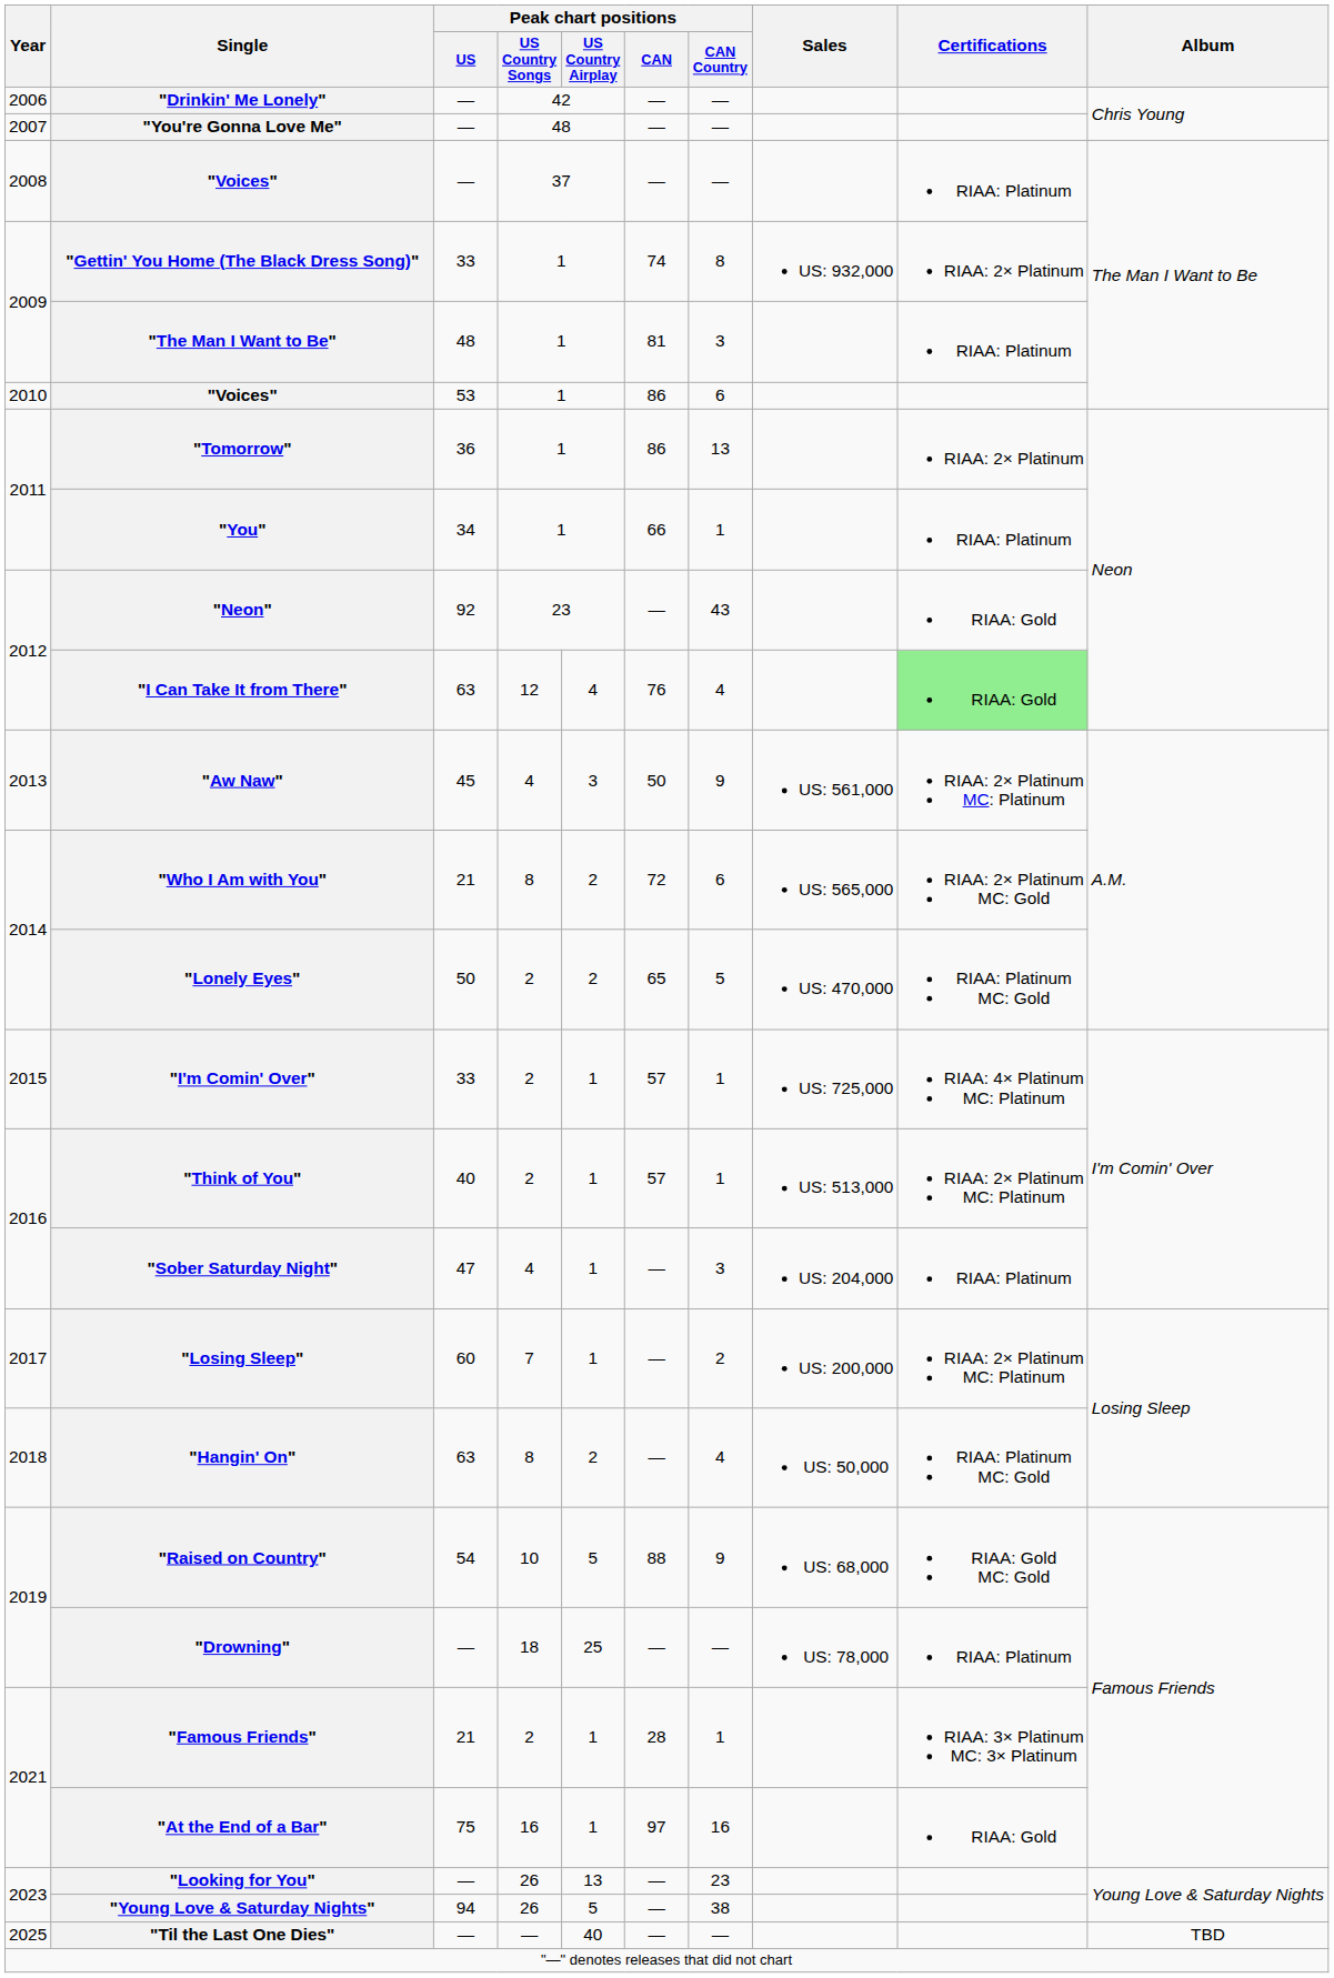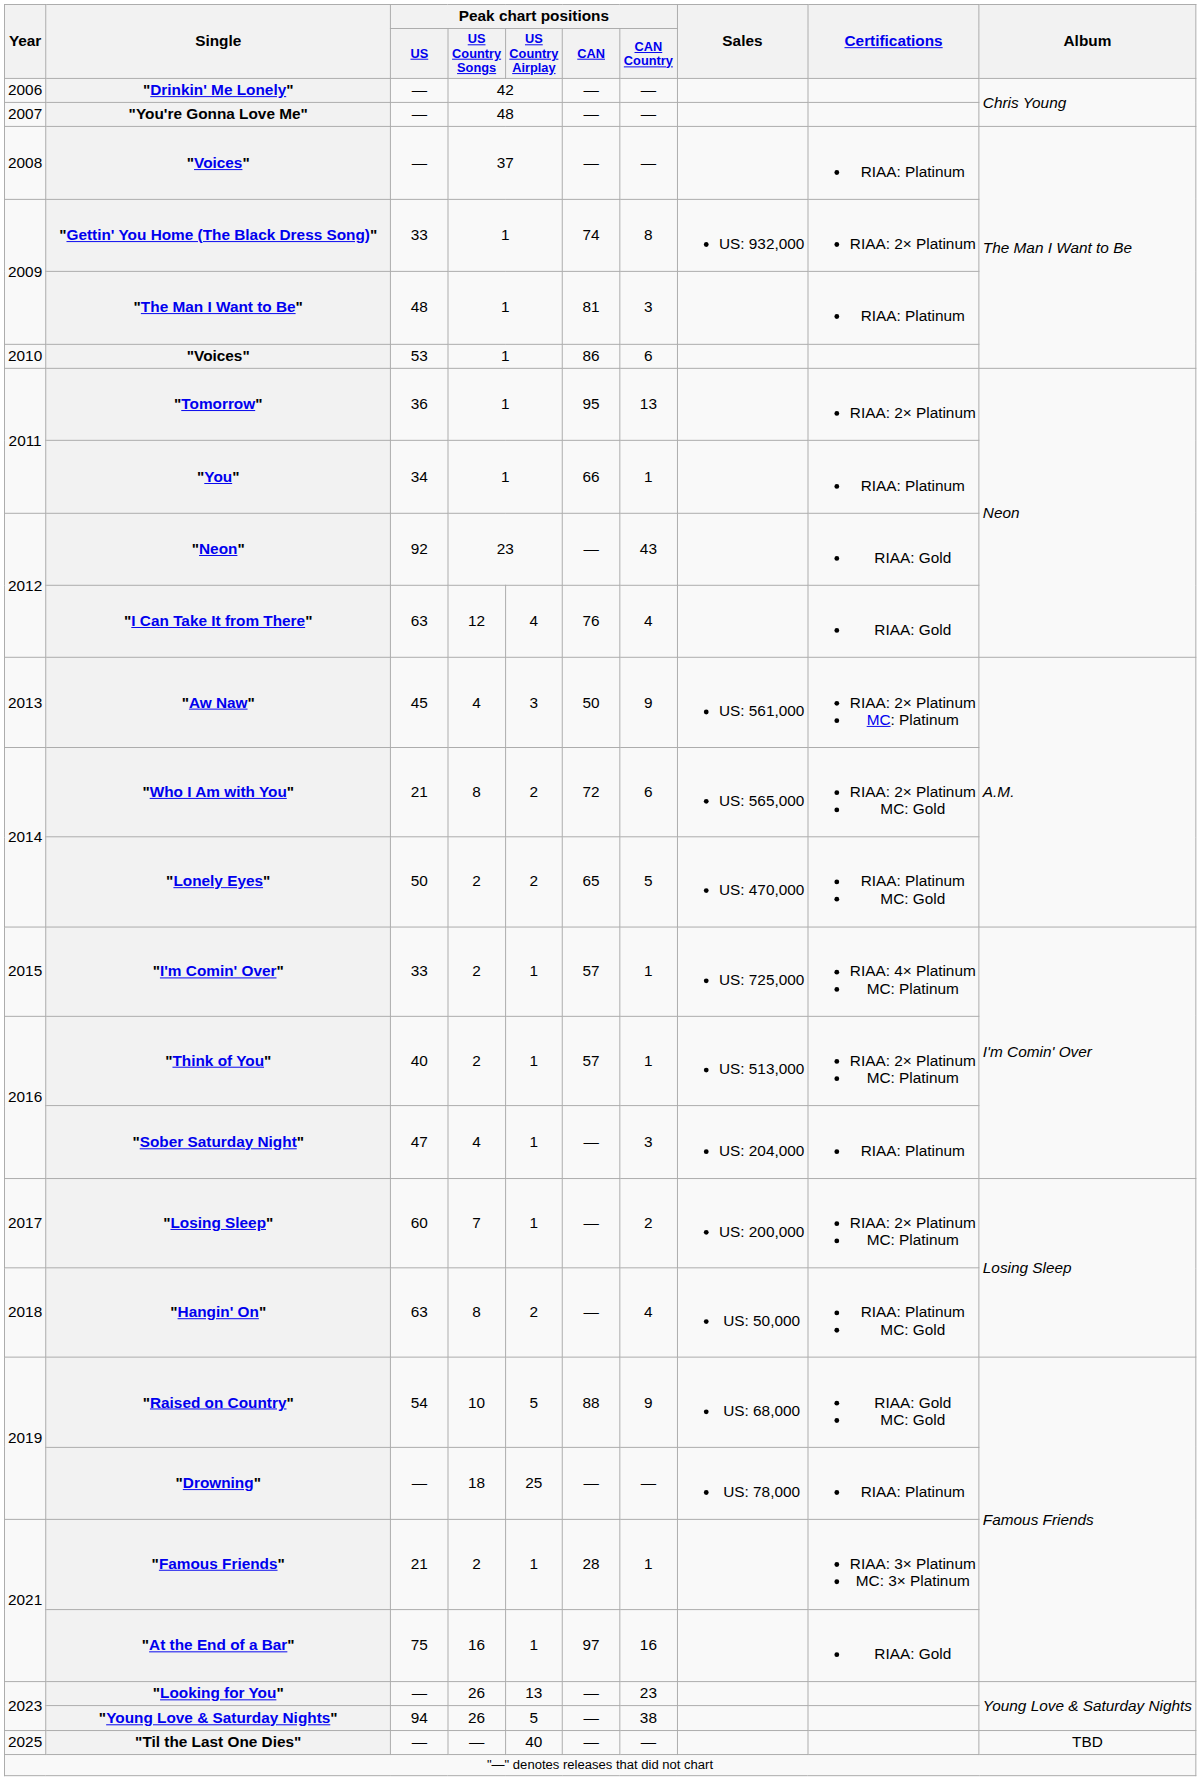 <table class="wikitable plainrowheaders" style="text-align:center;">
 <tr>
 <th scope="col" rowspan="2">Year</th>
 <th scope="col" rowspan="2" style="width:22em;">Single</th>
 <th scope="col" colspan="5">Peak chart positions</th>
 <th scope="col" rowspan="2">Sales</th>
 <th scope="col" rowspan="2"><a href='#'>Certifications</a><br></th>
 <th scope="col" rowspan="2">Album</th>
 </tr>
 <tr style="font-size:smaller;">
 <th scope="col" style="width:4em;"><a href='#'>US</a><br></th>
 <th scope="col" style="width:4em;"><a href='#'>US Country Songs</a><br></th>
 <th scope="col" style="width:4em;"><a href='#'>US Country Airplay</a><br></th>
 <th scope="col" style="width:4em;"><a href='#'>CAN</a><br></th>
 <th scope="col" style="width:4em;"><a href='#'>CAN Country</a><br></th>
 </tr>
 <tr>
 <td>2006</td>
 <th scope="row">"<a href='#'>Drinkin' Me Lonely</a>"</th>
 <td>—</td>
 <td colspan="2">42</td>
 <td>—</td>
 <td>—</td>
 <td></td>
 <td></td>
 <td align="left" rowspan="2"><em>Chris Young</em></td>
 </tr>
 <tr>
 <td>2007</td>
 <th scope="row">"You're Gonna Love Me"</th>
 <td>—</td>
 <td colspan="2">48</td>
 <td>—</td>
 <td>—</td>
 <td></td>
 <td></td>
 </tr>
 <tr>
 <td>2008</td>
 <th scope="row">"<a href='#'>Voices</a>"</th>
 <td>—</td>
 <td colspan="2">37</td>
 <td>—</td>
 <td>—</td>
 <td></td>
 <td><br><ul><li>RIAA: Platinum</li></ul></td>
 <td align="left" rowspan="4"><em>The Man I Want to Be</em></td>
 </tr>
 <tr>
 <td rowspan="2">2009</td>
 <th scope="row">"<a href='#'>Gettin' You Home (The Black Dress Song)</a>"</th>
 <td>33</td>
 <td colspan="2">1</td>
 <td>74</td>
 <td>8</td>
 <td><br><ul><li>US: 932,000</li></ul></td>
 <td align="left"><br><ul><li>RIAA: 2× Platinum</li></ul></td>
 </tr>
 <tr>
 <th scope="row">"<a href='#'>The Man I Want to Be</a>"</th>
 <td>48</td>
 <td colspan="2">1</td>
 <td>81</td>
 <td>3</td>
 <td></td>
 <td><br><ul><li>RIAA: Platinum</li></ul></td>
 </tr>
 <tr>
 <td>2010</td>
 <th scope="row">"Voices" </th>
 <td>53</td>
 <td colspan="2">1</td>
 <td>86</td>
 <td>6</td>
 <td></td>
 <td></td>
 </tr>
 <tr>
 <td rowspan="2">2011</td>
 <th scope="row">"<a href='#'>Tomorrow</a>"</th>
 <td>36</td>
 <td colspan="2">1</td>
-<td>86</td>
+<td>95</td>
 <td>13</td>
 <td></td>
 <td><br><ul><li>RIAA: 2× Platinum</li></ul></td>
 <td align="left" rowspan="4"><em>Neon</em></td>
 </tr>
 <tr>
 <th scope="row">"<a href='#'>You</a>"</th>
 <td>34</td>
 <td colspan="2">1</td>
 <td>66</td>
 <td>1</td>
 <td></td>
 <td><br><ul><li>RIAA: Platinum</li></ul></td>
 </tr>
 <tr>
 <td rowspan="2">2012</td>
 <th scope="row">"<a href='#'>Neon</a>"</th>
 <td>92</td>
 <td colspan="2">23</td>
 <td>—</td>
 <td>43</td>
 <td></td>
 <td><br><ul><li>RIAA: Gold</li></ul></td>
 </tr>
 <tr>
 <th scope="row">"<a href='#'>I Can Take It from There</a>"</th>
 <td>63</td>
 <td>12</td>
 <td>4</td>
 <td>76</td>
 <td>4</td>
 <td></td>
-<td style="background: lightgreen;"><br><ul><li>RIAA: Gold</li></ul></td>
+<td><br><ul><li>RIAA: Gold</li></ul></td>
 </tr>
 <tr>
 <td>2013</td>
 <th scope="row">"<a href='#'>Aw Naw</a>"</th>
 <td>45</td>
 <td>4</td>
 <td>3</td>
 <td>50</td>
 <td>9</td>
 <td><br><ul><li>US: 561,000</li></ul></td>
 <td><br><ul><li>RIAA: 2× Platinum</li><li><a href='#'>MC</a>: Platinum</li></ul></td>
 <td align="left" rowspan="3"><em>A.M.</em></td>
 </tr>
 <tr>
 <td rowspan="2">2014</td>
 <th scope="row">"<a href='#'>Who I Am with You</a>"</th>
 <td>21</td>
 <td>8</td>
 <td>2</td>
 <td>72</td>
 <td>6</td>
 <td><br><ul><li>US: 565,000</li></ul></td>
 <td><br><ul><li>RIAA: 2× Platinum</li><li>MC: Gold</li></ul></td>
 </tr>
 <tr>
 <th scope="row">"<a href='#'>Lonely Eyes</a>"</th>
 <td>50</td>
 <td>2</td>
 <td>2</td>
 <td>65</td>
 <td>5</td>
 <td><br><ul><li>US: 470,000</li></ul></td>
 <td><br><ul><li>RIAA: Platinum</li><li>MC: Gold</li></ul></td>
 </tr>
 <tr>
 <td>2015</td>
 <th scope="row">"<a href='#'>I'm Comin' Over</a>"</th>
 <td>33</td>
 <td>2</td>
 <td>1</td>
 <td>57</td>
 <td>1</td>
 <td><br><ul><li>US: 725,000</li></ul></td>
 <td><br><ul><li>RIAA: 4× Platinum</li><li>MC: Platinum</li></ul></td>
 <td align="left" rowspan="3"><em>I'm Comin' Over</em></td>
 </tr>
 <tr>
 <td rowspan="2">2016</td>
 <th scope="row">"<a href='#'>Think of You</a>"<br></th>
 <td>40</td>
 <td>2</td>
 <td>1</td>
 <td>57</td>
 <td>1</td>
 <td><br><ul><li>US: 513,000</li></ul></td>
 <td><br><ul><li>RIAA: 2× Platinum</li><li>MC: Platinum</li></ul></td>
 </tr>
 <tr>
 <th scope="row">"<a href='#'>Sober Saturday Night</a>"<br></th>
 <td>47</td>
 <td>4</td>
 <td>1</td>
 <td>—</td>
 <td>3</td>
 <td><br><ul><li>US: 204,000</li></ul></td>
 <td><br><ul><li>RIAA: Platinum</li></ul></td>
 </tr>
 <tr>
 <td>2017</td>
 <th scope="row">"<a href='#'>Losing Sleep</a>"</th>
 <td>60</td>
 <td>7</td>
 <td>1</td>
 <td>—</td>
 <td>2</td>
 <td><br><ul><li>US: 200,000</li></ul></td>
 <td><br><ul><li>RIAA: 2× Platinum</li><li>MC: Platinum</li></ul></td>
 <td align="left" rowspan="2"><em>Losing Sleep</em></td>
 </tr>
 <tr>
 <td>2018</td>
 <th scope="row">"<a href='#'>Hangin' On</a>"</th>
 <td>63</td>
 <td>8</td>
 <td>2</td>
 <td>—</td>
 <td>4</td>
 <td><br><ul><li>US: 50,000</li></ul></td>
 <td><br><ul><li>RIAA: Platinum</li><li>MC: Gold</li></ul></td>
 </tr>
 <tr>
 <td rowspan="2">2019</td>
 <th scope="row">"<a href='#'>Raised on Country</a>"</th>
 <td>54</td>
 <td>10</td>
 <td>5</td>
 <td>88</td>
 <td>9</td>
 <td><br><ul><li>US: 68,000</li></ul></td>
 <td><br><ul><li>RIAA: Gold</li><li>MC: Gold</li></ul></td>
 <td align="left" rowspan="4"><em>Famous Friends</em></td>
 </tr>
 <tr>
 <th scope="row">"<a href='#'>Drowning</a>"</th>
 <td>—</td>
 <td>18</td>
 <td>25</td>
 <td>—</td>
 <td>—</td>
 <td><br><ul><li>US: 78,000</li></ul></td>
 <td><br><ul><li>RIAA: Platinum</li></ul></td>
 </tr>
 <tr>
 <td rowspan="2">2021</td>
 <th scope="row">"<a href='#'>Famous Friends</a>"<br></th>
 <td>21</td>
 <td>2</td>
 <td>1</td>
 <td>28</td>
 <td>1</td>
 <td></td>
 <td><br><ul><li>RIAA: 3× Platinum</li><li>MC: 3× Platinum</li></ul></td>
 </tr>
 <tr>
 <th scope="row">"<a href='#'>At the End of a Bar</a>"<br></th>
 <td>75</td>
 <td>16</td>
 <td>1</td>
 <td>97</td>
 <td>16</td>
 <td></td>
 <td><br><ul><li>RIAA: Gold</li></ul></td>
 </tr>
 <tr>
 <td rowspan=2>2023</td>
 <th scope="row">"<a href='#'>Looking for You</a>"</th>
 <td>—</td>
 <td>26</td>
 <td>13</td>
 <td>—</td>
 <td>23</td>
 <td></td>
 <td></td>
 <td rowspan=2><em>Young Love & Saturday Nights</em></td>
 </tr>
 <tr>
 <th scope="row">"<a href='#'>Young Love & Saturday Nights</a>"</th>
 <td>94</td>
 <td>26</td>
 <td>5</td>
 <td>—</td>
 <td>38</td>
 <td></td>
 <td></td>
 </tr>
 <tr>
 <td>2025</td>
 <th scope="row">"Til the Last One Dies"</th>
 <td>—</td>
 <td>—</td>
 <td>40</td>
 <td>—</td>
 <td>—</td>
 <td></td>
 <td></td>
 <td>TBD</td>
 </tr>
 <tr>
 <td colspan="10" style="font-size:85%">"—" denotes releases that did not chart</td>
 </tr>
 </table>
